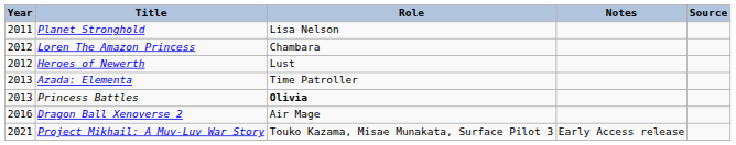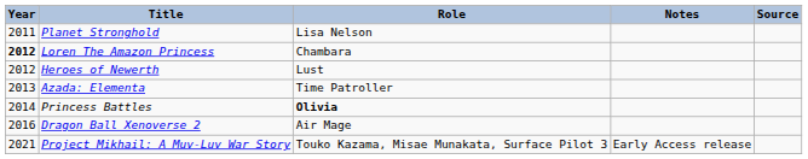 <table class="wikitable sortable plainrowheaders" style="width=95%;  font-size: 95%;">
 <tr>
 <th style="background:#b0c4de;">Year </th>
 <th style="background:#b0c4de;">Title</th>
 <th style="background:#b0c4de;">Role </th>
 <th style="background:#b0c4de;" class="unsortable">Notes </th>
 <th style="background:#b0c4de;" class="unsortable">Source</th>
 </tr>
 <tr>
 <td>2011</td>
 <td><em><a href='#'>Planet Stronghold</a></em></td>
 <td>Lisa Nelson</td>
 <td></td>
 <td></td>
 </tr>
 <tr>
-<td>2012</td>
+<td><strong>2012</strong></td>
 <td><em><a href='#'>Loren The Amazon Princess</a></em></td>
 <td>Chambara</td>
 <td></td>
 <td></td>
 </tr>
 <tr>
 <td>2012</td>
 <td><em><a href='#'>Heroes of Newerth</a></em></td>
 <td>Lust</td>
 <td></td>
 <td></td>
 </tr>
 <tr>
 <td>2013</td>
 <td><em><a href='#'>Azada: Elementa</a></em></td>
 <td>Time Patroller</td>
 <td></td>
 <td></td>
 </tr>
 <tr>
-<td>2013</td>
+<td>2014</td>
 <td><em>Princess Battles</em></td>
 <td><strong>Olivia</strong></td>
 <td></td>
 <td></td>
 </tr>
 <tr>
 <td>2016</td>
 <td><em><a href='#'>Dragon Ball Xenoverse 2</a></em></td>
 <td>Air Mage</td>
 <td></td>
 <td></td>
 </tr>
 <tr>
 <td>2021</td>
 <td><em><a href='#'>Project Mikhail: A Muv-Luv War Story</a></em></td>
 <td>Touko Kazama, Misae Munakata, Surface Pilot 3</td>
 <td>Early Access release</td>
 <td></td>
 </tr>
 </table>
